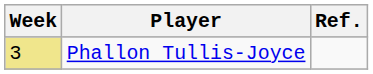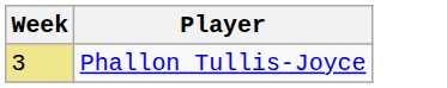 <table class="wikitable">
 <tr>
 <th>Week</th>
 <th>Player</th>
-<th>Ref.</th>
 </tr>
 <tr>
 <td style="background: khaki;">3</td>
 <td> <a href='#'>Phallon Tullis-Joyce</a></td>
-<td></td>
 </tr>
 </table>
